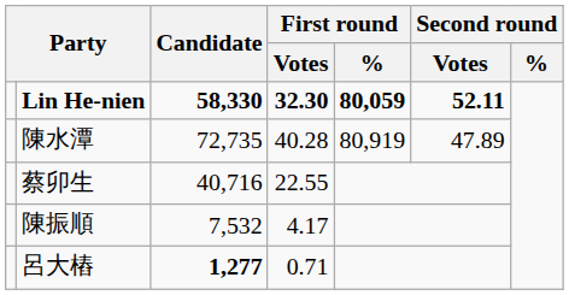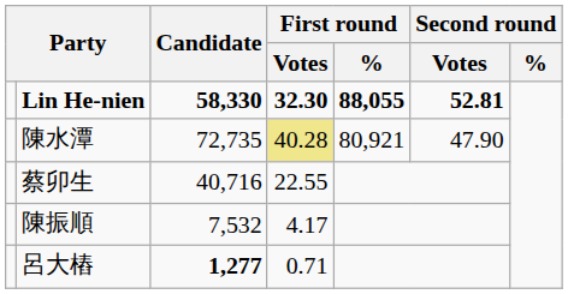 <table class="wikitable">
 <tr>
 <th colspan="2" rowspan="2">Party</th>
 <th rowspan="2">Candidate</th>
 <th colspan="2">First round</th>
 <th colspan="2">Second round</th>
 </tr>
 <tr>
 <th>Votes</th>
 <th>%</th>
 <th>Votes</th>
 <th>%</th>
 </tr>
 <tr>
 <td></td>
 <td><strong>Lin He-nien</strong></td>
 <td align="right"><strong>58,330</strong></td>
 <td align="right"><strong>32.30</strong></td>
-<td align="right"><strong>80,059</strong></td>
-<td align="right"><strong>52.11</strong></td>
+<td align="right"><strong>88,055</strong></td>
+<td align="right"><strong>52.81</strong></td>
 </tr>
 <tr>
 <td></td>
 <td>陳水潭</td>
 <td align="right">72,735</td>
-<td align="right">40.28</td>
-<td align="right">80,919</td>
-<td align="right">47.89</td>
+<td align="right" style="background: khaki;">40.28</td>
+<td align="right">80,921</td>
+<td align="right">47.90</td>
 </tr>
 <tr>
 <td></td>
 <td>蔡卯生</td>
 <td align="right">40,716</td>
 <td align="right">22.55</td>
 <td colspan="2"></td>
 </tr>
 <tr>
 <td></td>
 <td>陳振順</td>
 <td align="right">7,532</td>
 <td align="right">4.17</td>
 <td colspan="2"></td>
 </tr>
 <tr>
 <td></td>
 <td>呂大樁</td>
 <td align="right"><strong>1,277</strong></td>
 <td align="right">0.71</td>
 <td colspan="2"></td>
 </tr>
 </table>
